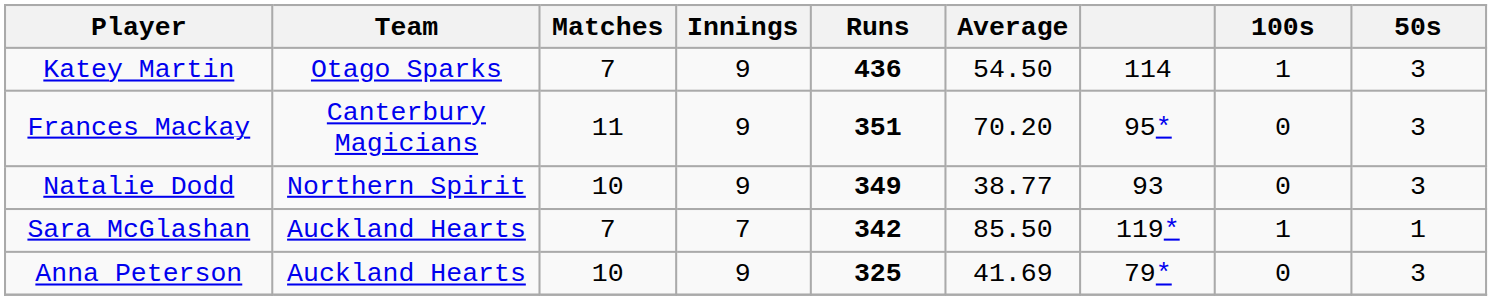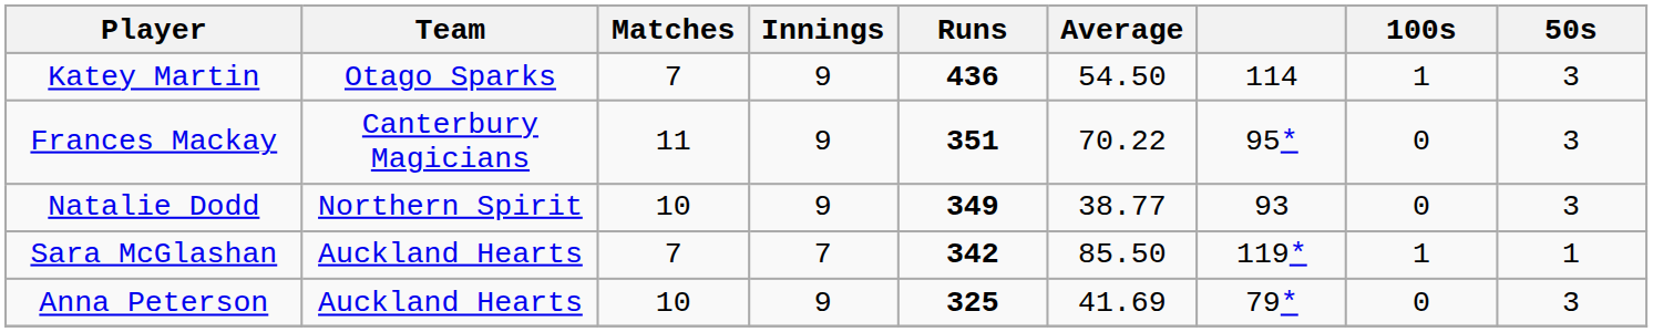 <table class="wikitable" style="text-align:center;">
 <tr>
 <th width=125>Player</th>
 <th width=125>Team</th>
 <th width=60>Matches</th>
 <th width=60>Innings</th>
 <th width=60>Runs</th>
 <th width=60>Average</th>
 <th width=60></th>
 <th width=60>100s</th>
 <th width=60>50s</th>
 </tr>
 <tr>
 <td><a href='#'>Katey Martin</a></td>
 <td><a href='#'>Otago Sparks</a></td>
 <td>7</td>
 <td>9</td>
 <td><strong>436</strong></td>
 <td>54.50</td>
 <td>114</td>
 <td>1</td>
 <td>3</td>
 </tr>
 <tr>
 <td><a href='#'>Frances Mackay</a></td>
 <td><a href='#'>Canterbury Magicians</a></td>
 <td>11</td>
 <td>9</td>
 <td><strong>351</strong></td>
-<td>70.20</td>
+<td>70.22</td>
 <td>95<a href='#'>*</a></td>
 <td>0</td>
 <td>3</td>
 </tr>
 <tr>
 <td><a href='#'>Natalie Dodd</a></td>
 <td><a href='#'>Northern Spirit</a></td>
 <td>10</td>
 <td>9</td>
 <td><strong>349</strong></td>
 <td>38.77</td>
 <td>93</td>
 <td>0</td>
 <td>3</td>
 </tr>
 <tr>
 <td><a href='#'>Sara McGlashan</a></td>
 <td><a href='#'>Auckland Hearts</a></td>
 <td>7</td>
 <td>7</td>
 <td><strong>342</strong></td>
 <td>85.50</td>
 <td>119<a href='#'>*</a></td>
 <td>1</td>
 <td>1</td>
 </tr>
 <tr>
 <td><a href='#'>Anna Peterson</a></td>
 <td><a href='#'>Auckland Hearts</a></td>
 <td>10</td>
 <td>9</td>
 <td><strong>325</strong></td>
 <td>41.69</td>
 <td>79<a href='#'>*</a></td>
 <td>0</td>
 <td>3</td>
 </tr>
 <tr>
 </tr>
 </table>
